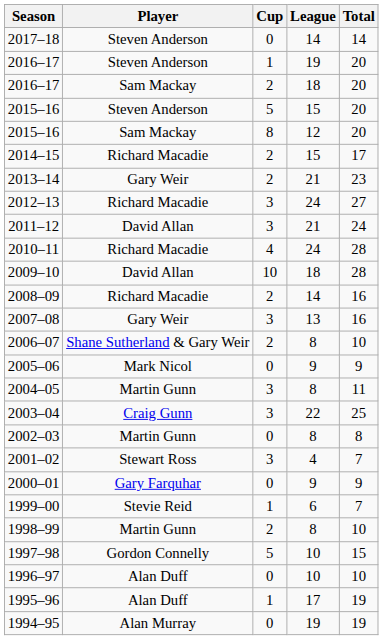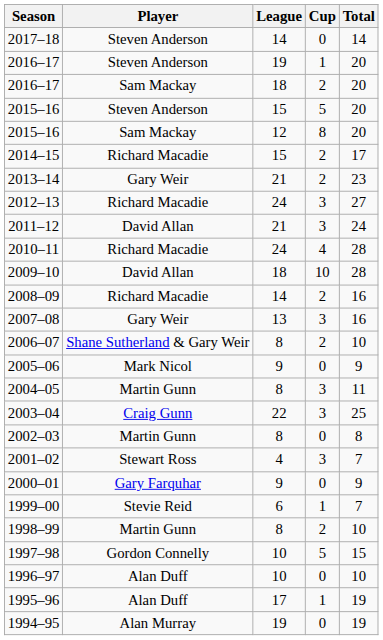 <table class="wikitable sortable" style="text-align:center">
 <tr>
 <th>Season</th>
 <th>Player</th>
+<th>League</th>
 <th>Cup</th>
-<th>League</th>
 <th>Total</th>
 </tr>
 <tr>
 <td>2017–18</td>
 <td>Steven Anderson</td>
+<td>14</td>
 <td>0</td>
-<td>14</td>
 <td>14</td>
 </tr>
 <tr>
 <td>2016–17</td>
 <td>Steven Anderson</td>
+<td>19</td>
 <td>1</td>
-<td>19</td>
 <td>20</td>
 </tr>
 <tr>
 <td>2016–17</td>
 <td>Sam Mackay</td>
+<td>18</td>
 <td>2</td>
-<td>18</td>
 <td>20</td>
 </tr>
 <tr>
 <td>2015–16</td>
 <td>Steven Anderson</td>
+<td>15</td>
 <td>5</td>
-<td>15</td>
 <td>20</td>
 </tr>
 <tr>
 <td>2015–16</td>
 <td>Sam Mackay</td>
+<td>12</td>
 <td>8</td>
-<td>12</td>
 <td>20</td>
 </tr>
 <tr>
 <td>2014–15</td>
 <td>Richard Macadie</td>
+<td>15</td>
 <td>2</td>
-<td>15</td>
 <td>17</td>
 </tr>
 <tr>
 <td>2013–14</td>
 <td>Gary Weir</td>
+<td>21</td>
 <td>2</td>
-<td>21</td>
 <td>23</td>
 </tr>
 <tr>
 <td>2012–13</td>
 <td>Richard Macadie</td>
+<td>24</td>
 <td>3</td>
-<td>24</td>
 <td>27</td>
 </tr>
 <tr>
 <td>2011–12</td>
 <td>David Allan</td>
+<td>21</td>
 <td>3</td>
-<td>21</td>
 <td>24</td>
 </tr>
 <tr>
 <td>2010–11</td>
 <td>Richard Macadie</td>
+<td>24</td>
 <td>4</td>
-<td>24</td>
 <td>28</td>
 </tr>
 <tr>
 <td>2009–10</td>
 <td>David Allan</td>
+<td>18</td>
 <td>10</td>
-<td>18</td>
 <td>28</td>
 </tr>
 <tr>
 <td>2008–09</td>
 <td>Richard Macadie</td>
+<td>14</td>
 <td>2</td>
-<td>14</td>
 <td>16</td>
 </tr>
 <tr>
 <td>2007–08</td>
 <td>Gary Weir</td>
+<td>13</td>
 <td>3</td>
-<td>13</td>
 <td>16</td>
 </tr>
 <tr>
 <td>2006–07</td>
 <td><a href='#'>Shane Sutherland</a> & Gary Weir</td>
+<td>8</td>
 <td>2</td>
-<td>8</td>
 <td>10</td>
 </tr>
 <tr>
 <td>2005–06</td>
 <td>Mark Nicol</td>
+<td>9</td>
 <td>0</td>
-<td>9</td>
 <td>9</td>
 </tr>
 <tr>
 <td>2004–05</td>
 <td>Martin Gunn</td>
+<td>8</td>
 <td>3</td>
-<td>8</td>
 <td>11</td>
 </tr>
 <tr>
 <td>2003–04</td>
 <td><a href='#'>Craig Gunn</a></td>
+<td>22</td>
 <td>3</td>
-<td>22</td>
 <td>25</td>
 </tr>
 <tr>
 <td>2002–03</td>
 <td>Martin Gunn</td>
+<td>8</td>
 <td>0</td>
-<td>8</td>
 <td>8</td>
 </tr>
 <tr>
 <td>2001–02</td>
 <td>Stewart Ross</td>
+<td>4</td>
 <td>3</td>
-<td>4</td>
 <td>7</td>
 </tr>
 <tr>
 <td>2000–01</td>
 <td><a href='#'>Gary Farquhar</a></td>
+<td>9</td>
 <td>0</td>
-<td>9</td>
 <td>9</td>
 </tr>
 <tr>
 <td>1999–00</td>
 <td>Stevie Reid</td>
+<td>6</td>
 <td>1</td>
-<td>6</td>
 <td>7</td>
 </tr>
 <tr>
 <td>1998–99</td>
 <td>Martin Gunn</td>
+<td>8</td>
 <td>2</td>
-<td>8</td>
 <td>10</td>
 </tr>
 <tr>
 <td>1997–98</td>
 <td>Gordon Connelly</td>
+<td>10</td>
 <td>5</td>
-<td>10</td>
 <td>15</td>
 </tr>
 <tr>
 <td>1996–97</td>
 <td>Alan Duff</td>
+<td>10</td>
 <td>0</td>
-<td>10</td>
 <td>10</td>
 </tr>
 <tr>
 <td>1995–96</td>
 <td>Alan Duff</td>
+<td>17</td>
 <td>1</td>
-<td>17</td>
 <td>19</td>
 </tr>
 <tr>
 <td>1994–95</td>
 <td>Alan Murray</td>
+<td>19</td>
 <td>0</td>
-<td>19</td>
 <td>19</td>
 </tr>
 </table>
